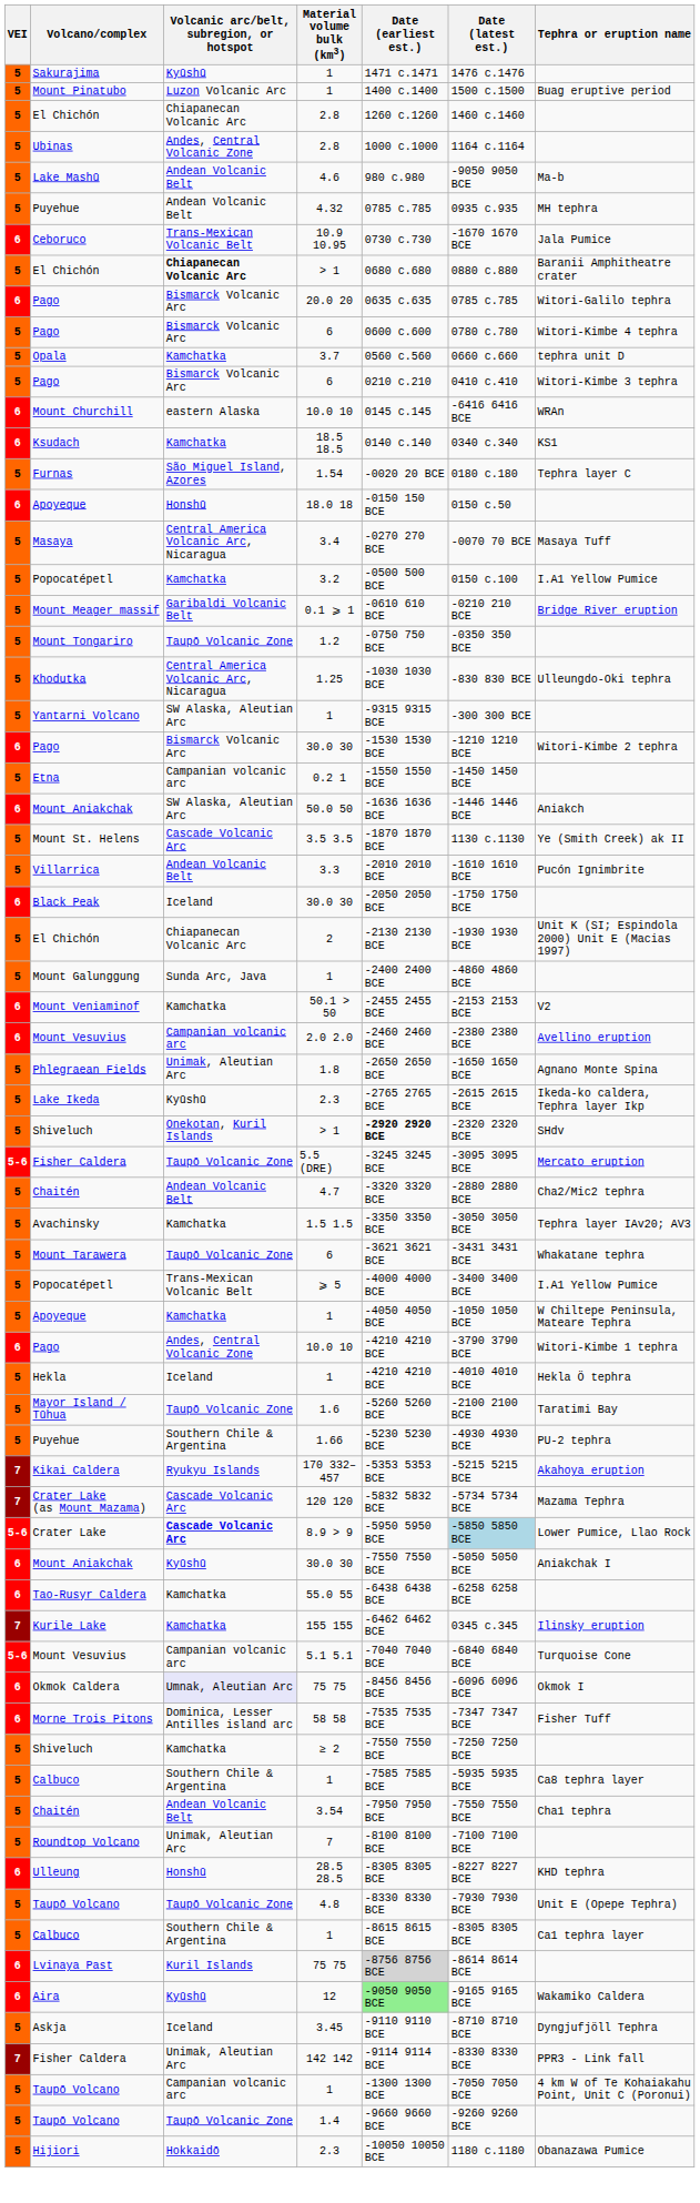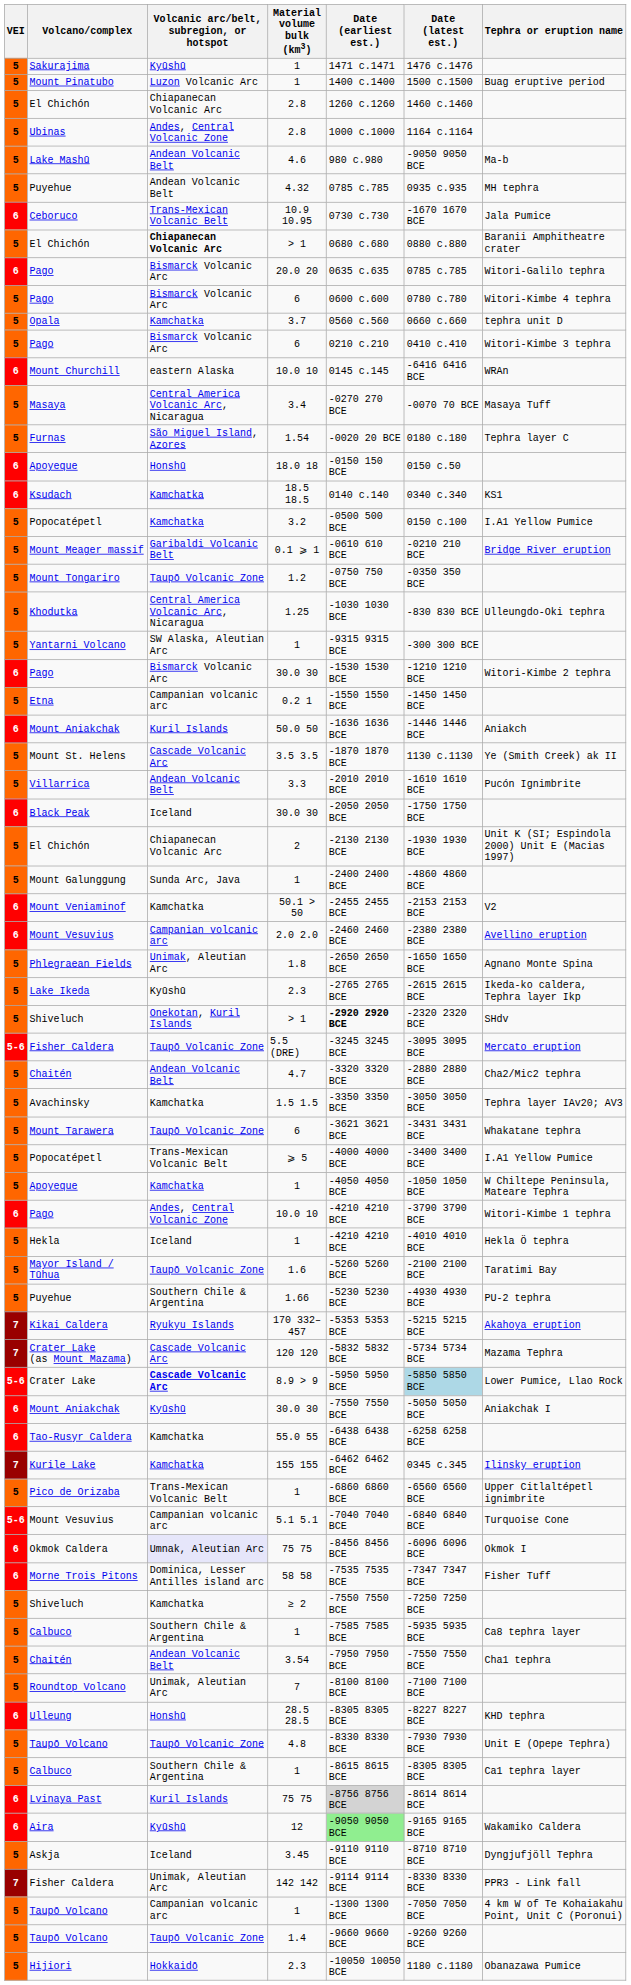 <table class="wikitable sortable">
 <tr>
 <th>VEI</th>
 <th width=150px>Volcano/complex</th>
 <th width=150px>Volcanic arc/belt,<br>subregion, or hotspot</th>
 <th width=70px>Material volume bulk<br>(km<sup>3</sup>)</th>
 <th data-sort-type="number" width=95px>Date<br>(earliest est.) </th>
 <th data-sort-type="number" width=95px>Date<br>(latest est.)</th>
 <th width=180px>Tephra or eruption name</th>
 </tr>
 <tr>
 <th style="background:#f60;">5</th>
 <td><a href='#'>Sakurajima</a></td>
 <td><a href='#'>Kyūshū</a></td>
 <td style="text-align: center;">1</td>
 <td><span>1471</span> c.1471</td>
 <td><span>1476</span> c.1476</td>
 <td></td>
 </tr>
 <tr>
 <th style="background:#f60;">5</th>
 <td><a href='#'>Mount Pinatubo</a></td>
 <td><a href='#'>Luzon</a> Volcanic Arc</td>
 <td style="text-align: center;">1</td>
 <td><span>1400</span> c.1400</td>
 <td><span>1500</span> c.1500</td>
 <td>Buag eruptive period</td>
 </tr>
 <tr>
 <th style="background:#f60;">5</th>
 <td>El Chichón</td>
 <td>Chiapanecan Volcanic Arc</td>
 <td style="text-align: center;">2.8</td>
 <td><span>1260</span> c.1260</td>
 <td><span>1460</span> c.1460</td>
 <td></td>
 </tr>
 <tr>
 <th style="background:#f60;">5</th>
 <td><a href='#'>Ubinas</a></td>
 <td><a href='#'>Andes</a>, <a href='#'>Central Volcanic Zone</a></td>
 <td style="text-align: center;">2.8</td>
 <td><span>1000</span> c.1000</td>
 <td><span>1164</span> c.1164</td>
 <td></td>
 </tr>
 <tr>
 <th style="background:#f60;">5</th>
 <td><a href='#'>Lake Mashū</a></td>
 <td><a href='#'>Andean Volcanic Belt</a></td>
 <td style="text-align: center;">4.6</td>
 <td><span>980</span> c.980</td>
 <td><span>-9050</span> 9050 BCE</td>
 <td>Ma-b</td>
 </tr>
 <tr>
 <th style="background:#f60;">5</th>
 <td>Puyehue</td>
 <td>Andean Volcanic Belt</td>
 <td style="text-align: center;">4.32</td>
 <td><span>0785</span> c.785</td>
 <td><span>0935</span> c.935</td>
 <td>MH tephra</td>
 </tr>
 <tr>
 <th style="background:#f00; color:white;">6</th>
 <td><a href='#'>Ceboruco</a></td>
 <td><a href='#'>Trans-Mexican Volcanic Belt</a></td>
 <td style="text-align: center;"><span>10.9</span> 10.95</td>
 <td><span>0730</span> c.730</td>
 <td><span>-1670</span> 1670 BCE</td>
 <td>Jala Pumice</td>
 </tr>
 <tr>
 <th style="background:#f60;">5</th>
 <td>El Chichón</td>
 <td><strong>Chiapanecan Volcanic Arc</strong></td>
 <td style="text-align: center;">> 1</td>
 <td><span>0680</span> c.680</td>
 <td><span>0880</span> c.880</td>
 <td>Baranii Amphitheatre crater</td>
 </tr>
 <tr>
 <th style="background:#f00; color:white;">6</th>
 <td><a href='#'>Pago</a></td>
 <td><a href='#'>Bismarck</a> Volcanic Arc</td>
 <td style="text-align: center;"><span>20.0</span> 20</td>
 <td><span>0635</span> c.635</td>
 <td><span>0785</span> c.785</td>
 <td>Witori-Galilo tephra</td>
 </tr>
 <tr>
 <th style="background:#f60;">5</th>
 <td><a href='#'>Pago</a></td>
 <td><a href='#'>Bismarck</a> Volcanic Arc</td>
 <td style="text-align: center;">6</td>
 <td><span>0600</span> c.600</td>
 <td><span>0780</span> c.780</td>
 <td>Witori-Kimbe 4 tephra</td>
 </tr>
 <tr>
 <th style="background:#f60;">5</th>
 <td><a href='#'>Opala</a></td>
 <td><a href='#'>Kamchatka</a></td>
 <td style="text-align: center;">3.7</td>
 <td><span>0560</span> c.560</td>
 <td><span>0660</span> c.660</td>
 <td>tephra unit D</td>
 </tr>
 <tr>
 <th style="background:#f60;">5</th>
 <td><a href='#'>Pago</a></td>
 <td><a href='#'>Bismarck</a> Volcanic Arc</td>
 <td style="text-align: center;">6</td>
 <td><span>0210</span> c.210</td>
 <td><span>0410</span> c.410</td>
 <td>Witori-Kimbe 3 tephra</td>
 </tr>
 <tr>
 <th style="background:#f00; color:white;">6</th>
 <td><a href='#'>Mount Churchill</a></td>
 <td>eastern Alaska</td>
 <td style="text-align: center;"><span>10.0</span> 10</td>
 <td><span>0145</span> c.145</td>
 <td><span>-6416</span> 6416 BCE</td>
 <td>WRAn</td>
 </tr>
 <tr>
-<th style="background:#f00; color:white;">6</th>
-<td><a href='#'>Ksudach</a></td>
-<td><a href='#'>Kamchatka</a></td>
-<td style="text-align: center;"><span>18.5</span> 18.5</td>
-<td><span>0140</span> c.140</td>
-<td><span>0340</span> c.340</td>
-<td>KS1</td>
+<th style="background:#f60;">5</th>
+<td><a href='#'>Masaya</a></td>
+<td><a href='#'>Central America Volcanic Arc</a>, Nicaragua</td>
+<td style="text-align: center;">3.4</td>
+<td><span>-0270</span> 270 BCE</td>
+<td><span>-0070</span> 70 BCE</td>
+<td>Masaya Tuff</td>
 </tr>
 <tr>
 <th style="background:#f60;">5</th>
 <td><a href='#'>Furnas</a></td>
 <td><a href='#'>São Miguel Island</a>, <a href='#'>Azores</a></td>
 <td style="text-align: center;">1.54</td>
 <td><span>-0020</span> 20 BCE</td>
 <td><span>0180</span> c.180</td>
 <td>Tephra layer C</td>
 </tr>
 <tr>
 <th style="background:#f00; color:white;">6</th>
 <td><a href='#'>Apoyeque</a></td>
 <td><a href='#'>Honshū</a></td>
 <td style="text-align: center;"><span>18.0</span> 18</td>
 <td><span>-0150</span> 150 BCE</td>
 <td><span>0150</span> c.50</td>
 <td></td>
 </tr>
 <tr>
-<th style="background:#f60;">5</th>
-<td><a href='#'>Masaya</a></td>
-<td><a href='#'>Central America Volcanic Arc</a>, Nicaragua</td>
-<td style="text-align: center;">3.4</td>
-<td><span>-0270</span> 270 BCE</td>
-<td><span>-0070</span> 70 BCE</td>
-<td>Masaya Tuff</td>
+<th style="background:#f00; color:white;">6</th>
+<td><a href='#'>Ksudach</a></td>
+<td><a href='#'>Kamchatka</a></td>
+<td style="text-align: center;"><span>18.5</span> 18.5</td>
+<td><span>0140</span> c.140</td>
+<td><span>0340</span> c.340</td>
+<td>KS1</td>
 </tr>
 <tr>
 <th style="background:#f60;">5</th>
 <td>Popocatépetl</td>
 <td><a href='#'>Kamchatka</a></td>
 <td style="text-align: center;">3.2</td>
 <td><span>-0500</span> 500 BCE</td>
 <td><span>0150</span> c.100</td>
 <td>I.A1 Yellow Pumice</td>
 </tr>
 <tr>
 <th style="background:#f60;">5</th>
 <td><a href='#'>Mount Meager massif</a></td>
 <td><a href='#'>Garibaldi Volcanic Belt</a></td>
 <td style="text-align: center;"><span>0.1</span> ⩾ 1</td>
 <td><span>-0610</span> 610 BCE</td>
 <td><span>-0210</span> 210 BCE</td>
 <td><a href='#'>Bridge River eruption</a></td>
 </tr>
 <tr>
 <th style="background:#f60;">5</th>
 <td><a href='#'>Mount Tongariro</a></td>
 <td><a href='#'>Taupō Volcanic Zone</a></td>
 <td style="text-align: center;">1.2</td>
 <td><span>-0750</span> 750 BCE</td>
 <td><span>-0350</span> 350 BCE</td>
 <td></td>
 </tr>
 <tr>
 <th style="background:#f60;">5</th>
 <td><a href='#'>Khodutka</a></td>
 <td><a href='#'>Central America Volcanic Arc</a>, Nicaragua</td>
 <td style="text-align: center;">1.25</td>
 <td><span>-1030</span> 1030 BCE</td>
 <td><span>-830</span> 830 BCE</td>
 <td>Ulleungdo-Oki tephra</td>
 </tr>
 <tr>
 <th style="background:#f60;">5</th>
 <td><a href='#'>Yantarni Volcano</a></td>
 <td>SW Alaska, Aleutian Arc</td>
 <td style="text-align: center;">1</td>
 <td><span>-9315</span> 9315 BCE</td>
 <td><span>-300</span> 300 BCE</td>
 <td></td>
 </tr>
 <tr>
 <th style="background:#f00; color:white;">6</th>
 <td><a href='#'>Pago</a></td>
 <td><a href='#'>Bismarck</a> Volcanic Arc</td>
 <td style="text-align: center;"><span>30.0</span> 30</td>
 <td><span>-1530</span> 1530 BCE</td>
 <td><span>-1210</span> 1210 BCE</td>
 <td>Witori-Kimbe 2 tephra</td>
 </tr>
 <tr>
 <th style="background:#f60;">5</th>
 <td><a href='#'>Etna</a></td>
 <td>Campanian volcanic arc</td>
 <td style="text-align: center;"><span>0.2</span> 1</td>
 <td><span>-1550</span> 1550 BCE</td>
 <td><span>-1450</span> 1450 BCE</td>
 <td></td>
 </tr>
 <tr>
 <th style="background:#f00; color:white;">6</th>
 <td><a href='#'>Mount Aniakchak</a></td>
-<td>SW Alaska, Aleutian Arc</td>
+<td><a href='#'>Kuril Islands</a></td>
 <td style="text-align: center;"><span>50.0</span> 50</td>
 <td><span>-1636</span> 1636 BCE</td>
 <td><span>-1446</span> 1446 BCE</td>
 <td>Aniakch</td>
 </tr>
 <tr>
 <th style="background:#f60;">5</th>
 <td>Mount St. Helens</td>
 <td><a href='#'>Cascade Volcanic Arc</a></td>
 <td style="text-align: center;"><span>3.5</span> 3.5</td>
 <td><span>-1870</span> 1870 BCE</td>
 <td><span>1130</span> c.1130</td>
 <td>Ye (Smith Creek) ak II</td>
 </tr>
 <tr>
 <th style="background:#f60;">5</th>
 <td><a href='#'>Villarrica</a></td>
 <td><a href='#'>Andean Volcanic Belt</a></td>
 <td style="text-align: center;">3.3</td>
 <td><span>-2010</span> 2010 BCE</td>
 <td><span>-1610</span> 1610 BCE</td>
 <td>Pucón Ignimbrite</td>
 </tr>
 <tr>
 <th style="background:#f00; color:white;">6</th>
 <td><a href='#'>Black Peak</a></td>
 <td>Iceland</td>
 <td style="text-align: center;"><span>30.0</span> 30</td>
 <td><span>-2050</span> 2050 BCE</td>
 <td><span>-1750</span> 1750 BCE</td>
 <td></td>
 </tr>
 <tr>
 <th style="background:#f60;">5</th>
 <td>El Chichón</td>
 <td>Chiapanecan Volcanic Arc</td>
 <td style="text-align: center;">2</td>
 <td><span>-2130</span> 2130 BCE</td>
 <td><span>-1930</span> 1930 BCE</td>
 <td>Unit K (SI; Espindola 2000) Unit E (Macias 1997)</td>
 </tr>
 <tr>
 <th style="background-color: #F60;">5</th>
 <td>Mount Galunggung</td>
 <td>Sunda Arc, Java</td>
 <td style="text-align: center;">1</td>
 <td><span>-2400</span> 2400 BCE</td>
 <td><span>-4860</span> 4860 BCE</td>
 <td></td>
 </tr>
 <tr>
 <th style="background:#f00; color:white;">6</th>
 <td><a href='#'>Mount Veniaminof</a></td>
 <td>Kamchatka</td>
 <td style="text-align: center;"><span>50.1</span> > 50</td>
 <td><span>-2455</span> 2455 BCE</td>
 <td><span>-2153</span> 2153 BCE</td>
 <td>V2</td>
 </tr>
 <tr>
 <th style="background:#f00;  color:white;">6</th>
 <td><a href='#'>Mount Vesuvius</a></td>
 <td><a href='#'>Campanian volcanic arc</a></td>
 <td style="text-align: center;"><span>2.0</span> 2.0</td>
 <td><span>-2460</span> 2460 BCE</td>
 <td><span>-2380</span> 2380 BCE</td>
 <td><a href='#'>Avellino eruption</a></td>
 </tr>
 <tr>
 <th style="background:#f60;">5</th>
 <td><a href='#'>Phlegraean Fields</a></td>
 <td><a href='#'>Unimak</a>, Aleutian Arc</td>
 <td style="text-align: center;">1.8</td>
 <td><span>-2650</span> 2650 BCE</td>
 <td><span>-1650</span> 1650 BCE</td>
 <td>Agnano Monte Spina</td>
 </tr>
 <tr>
 <th style="background:#f60;">5</th>
 <td><a href='#'>Lake Ikeda</a></td>
 <td>Kyūshū</td>
 <td style="text-align: center;">2.3</td>
 <td><span>-2765</span> 2765 BCE</td>
 <td><span>-2615</span> 2615 BCE</td>
 <td>Ikeda-ko caldera, Tephra layer Ikp</td>
 </tr>
 <tr>
 <th style="background:#f60;">5</th>
 <td>Shiveluch</td>
 <td><a href='#'>Onekotan</a>, <a href='#'>Kuril Islands</a></td>
 <td style="text-align: center;">> 1</td>
 <td><strong><span>-2920</span> 2920 BCE</strong></td>
 <td><span>-2320</span> 2320 BCE</td>
 <td>SHdv</td>
 </tr>
 <tr>
 <th style="background:#f00; color:white;">5-6</th>
 <td><a href='#'>Fisher Caldera</a></td>
 <td><a href='#'>Taupō Volcanic Zone</a></td>
 <td>5.5 (DRE)</td>
 <td><span>-3245</span> 3245 BCE</td>
 <td><span>-3095</span> 3095 BCE</td>
 <td><a href='#'>Mercato eruption</a></td>
 </tr>
 <tr>
 <th style="background:#F60;">5</th>
 <td><a href='#'>Chaitén</a></td>
 <td><a href='#'>Andean Volcanic Belt</a></td>
 <td style="text-align: center;">4.7</td>
 <td><span>-3320</span> 3320 BCE</td>
 <td><span>-2880</span> 2880 BCE</td>
 <td>Cha2/Mic2 tephra</td>
 </tr>
 <tr>
 <th style="background:#f60;">5</th>
 <td>Avachinsky</td>
 <td>Kamchatka</td>
 <td style="text-align: center;"><span>1.5</span> 1.5</td>
 <td><span>-3350</span> 3350 BCE</td>
 <td><span>-3050</span> 3050 BCE</td>
 <td>Tephra layer IAv20; AV3</td>
 </tr>
 <tr>
 <th style="background:#f60;">5</th>
 <td><a href='#'>Mount Tarawera</a></td>
 <td><a href='#'>Taupō Volcanic Zone</a></td>
 <td style="text-align: center;">6</td>
 <td><span>-3621</span> 3621 BCE</td>
 <td><span>-3431</span> 3431 BCE</td>
 <td>Whakatane tephra</td>
 </tr>
 <tr>
 <th style="background:#f60;">5</th>
 <td>Popocatépetl</td>
 <td>Trans-Mexican Volcanic Belt</td>
 <td style="text-align: center;">⩾ 5</td>
 <td><span>-4000</span> 4000 BCE</td>
 <td><span>-3400</span> 3400 BCE</td>
 <td>I.A1 Yellow Pumice</td>
 </tr>
 <tr>
 <th style="background:#f60;">5</th>
 <td><a href='#'>Apoyeque</a></td>
 <td><a href='#'>Kamchatka</a></td>
 <td style="text-align: center;">1</td>
 <td><span>-4050</span> 4050 BCE</td>
 <td><span>-1050</span> 1050 BCE</td>
 <td>W Chiltepe Peninsula, Mateare Tephra</td>
 </tr>
 <tr>
 <th style="background:#f00; color:white;">6</th>
 <td><a href='#'>Pago</a></td>
 <td><a href='#'>Andes</a>, <a href='#'>Central Volcanic Zone</a></td>
 <td style="text-align: center;"><span>10.0</span> 10</td>
 <td><span>-4210</span> 4210 BCE</td>
 <td><span>-3790</span> 3790 BCE</td>
 <td>Witori-Kimbe 1 tephra</td>
 </tr>
 <tr>
 <th style="background:#f60;">5</th>
 <td>Hekla</td>
 <td>Iceland</td>
 <td style="text-align: center;">1</td>
 <td><span>-4210</span> 4210 BCE</td>
 <td><span>-4010</span> 4010 BCE</td>
 <td>Hekla Ö tephra</td>
 </tr>
 <tr>
 <th style="background:#f60;">5</th>
 <td><a href='#'>Mayor Island / Tūhua</a></td>
 <td><a href='#'>Taupō Volcanic Zone</a></td>
 <td style="text-align: center;">1.6</td>
 <td><span>-5260</span> 5260 BCE</td>
 <td><span>-2100</span> 2100 BCE</td>
 <td>Taratimi Bay</td>
 </tr>
 <tr>
 <th style="background:#f60;">5</th>
 <td>Puyehue</td>
 <td>Southern Chile & Argentina</td>
 <td style="text-align: center;">1.66</td>
 <td><span>-5230</span> 5230 BCE</td>
 <td><span>-4930</span> 4930 BCE</td>
 <td>PU-2 tephra</td>
 </tr>
 <tr>
 <th style="background:#900; color:white;">7</th>
 <td><a href='#'>Kikai Caldera</a></td>
 <td><a href='#'>Ryukyu Islands</a></td>
 <td style="text-align: center;"><span>170</span> 332–457</td>
 <td><span>-5353</span> 5353 BCE</td>
 <td><span>-5215</span> 5215 BCE</td>
 <td><a href='#'>Akahoya eruption</a></td>
 </tr>
 <tr>
 <th style="background:#900; color:white;">7</th>
 <td><a href='#'>Crater Lake</a><br>(as <a href='#'>Mount Mazama</a>)</td>
 <td><a href='#'>Cascade Volcanic Arc</a></td>
 <td style="text-align: center;"><span>120</span> 120</td>
 <td><span>-5832</span> 5832 BCE</td>
 <td><span>-5734</span> 5734 BCE</td>
 <td>Mazama Tephra</td>
 </tr>
 <tr>
 <th style="background:#f00; color:white;">5-6</th>
 <td>Crater Lake</td>
 <td><strong><a href='#'>Cascade Volcanic Arc</a></strong></td>
 <td style="text-align: center;"><span>8.9</span> > 9</td>
 <td><span>-5950</span> 5950 BCE</td>
 <td style="background: lightblue;"><span>-5850</span> 5850 BCE</td>
 <td>Lower Pumice, Llao Rock</td>
 </tr>
 <tr>
 <th style="background:#f00; color:white;">6</th>
 <td><a href='#'>Mount Aniakchak</a></td>
 <td><a href='#'>Kyūshū</a></td>
 <td style="text-align: center;"><span>30.0</span> 30</td>
 <td><span>-7550</span> 7550 BCE</td>
 <td><span>-5050</span> 5050 BCE</td>
 <td>Aniakchak I</td>
 </tr>
 <tr>
 <th style="background:#f00; color:white;">6</th>
 <td><a href='#'>Tao-Rusyr Caldera</a></td>
 <td>Kamchatka</td>
 <td style="text-align: center;"><span>55.0</span> 55</td>
 <td><span>-6438</span> 6438 BCE</td>
 <td><span>-6258</span> 6258 BCE</td>
 <td></td>
 </tr>
 <tr>
 <th style="background:#900; color:white;">7</th>
 <td><a href='#'>Kurile Lake</a></td>
 <td><a href='#'>Kamchatka</a></td>
 <td style="text-align: center;"><span>155</span> 155</td>
 <td><span>-6462</span> 6462 BCE</td>
 <td><span>0345</span> c.345</td>
 <td><a href='#'>Ilinsky eruption</a></td>
 </tr>
 <tr>
+<th style="background:#f60;">5</th>
+<td><a href='#'>Pico de Orizaba</a></td>
+<td>Trans-Mexican Volcanic Belt</td>
+<td style="text-align: center;">1</td>
+<td><span>-6860</span> 6860 BCE</td>
+<td><span>-6560</span> 6560 BCE</td>
+<td>Upper Citlaltépetl ignimbrite</td>
+</tr>
+<tr>
 <th style="background:#f00; color:white;">5-6</th>
 <td>Mount Vesuvius</td>
 <td>Campanian volcanic arc</td>
 <td style="text-align: center;"><span>5.1</span> 5.1</td>
 <td><span>-7040</span> 7040 BCE</td>
 <td><span>-6840</span> 6840 BCE</td>
 <td>Turquoise Cone</td>
 </tr>
 <tr>
 <th style="background:#f00; color:white;">6</th>
 <td>Okmok Caldera</td>
 <td style="background: lavender;">Umnak, Aleutian Arc</td>
 <td style="text-align: center;"><span>75</span> 75</td>
 <td><span>-8456</span> 8456 BCE</td>
 <td><span>-6096</span> 6096 BCE</td>
 <td>Okmok I</td>
 </tr>
 <tr>
 <th style="background:#f00; color:white;">6</th>
 <td><a href='#'>Morne Trois Pitons</a></td>
 <td>Dominica, Lesser Antilles island arc</td>
 <td style="text-align: center;"><span>58</span> 58</td>
 <td><span>-7535</span> 7535 BCE</td>
 <td><span>-7347</span> 7347 BCE</td>
 <td>Fisher Tuff</td>
 </tr>
 <tr>
 <th style="background:#f60;">5</th>
 <td>Shiveluch</td>
 <td>Kamchatka</td>
 <td style="text-align: center;">≥ 2</td>
 <td><span>-7550</span> 7550 BCE</td>
 <td><span>-7250</span> 7250 BCE</td>
 <td></td>
 </tr>
 <tr>
 <th style="background:#f60;">5</th>
 <td><a href='#'>Calbuco</a></td>
 <td>Southern Chile & Argentina</td>
 <td style="text-align: center;">1</td>
 <td><span>-7585</span> 7585 BCE</td>
 <td><span>-5935</span> 5935 BCE</td>
 <td>Ca8 tephra layer</td>
 </tr>
 <tr>
 <th style="background:#F60;">5</th>
 <td><a href='#'>Chaitén</a></td>
 <td><a href='#'>Andean Volcanic Belt</a></td>
 <td style="text-align: center;">3.54</td>
 <td><span>-7950</span> 7950 BCE</td>
 <td><span>-7550</span> 7550 BCE</td>
 <td>Cha1 tephra</td>
 </tr>
 <tr>
 <th style="background:#f60;">5</th>
 <td><a href='#'>Roundtop Volcano</a></td>
 <td>Unimak, Aleutian Arc</td>
 <td style="text-align: center;">7</td>
 <td><span>-8100</span> 8100 BCE</td>
 <td><span>-7100</span> 7100 BCE</td>
 <td></td>
 </tr>
 <tr>
 <th style="background:#f00; color:white;">6</th>
 <td><a href='#'>Ulleung</a></td>
 <td><a href='#'>Honshū</a></td>
 <td style="text-align: center;"><span>28.5</span> 28.5</td>
 <td><span>-8305</span> 8305 BCE</td>
 <td><span>-8227</span> 8227 BCE</td>
 <td>KHD tephra</td>
 </tr>
 <tr>
 <th style="background:#f60;">5</th>
 <td><a href='#'>Taupō Volcano</a></td>
 <td><a href='#'>Taupō Volcanic Zone</a></td>
 <td style="text-align: center;">4.8</td>
 <td><span>-8330</span> 8330 BCE</td>
 <td><span>-7930</span> 7930 BCE</td>
 <td>Unit E (Opepe Tephra)</td>
 </tr>
 <tr>
 <th style="background:#f60;">5</th>
 <td><a href='#'>Calbuco</a></td>
 <td>Southern Chile & Argentina</td>
 <td style="text-align: center;">1</td>
 <td><span>-8615</span> 8615 BCE</td>
 <td><span>-8305</span> 8305 BCE</td>
 <td>Ca1 tephra layer</td>
 </tr>
 <tr>
 <th style="background:#f00; color:white;">6</th>
 <td><a href='#'>Lvinaya Past</a></td>
 <td><a href='#'>Kuril Islands</a></td>
 <td style="text-align: center;"><span>75</span> 75</td>
 <td style="background: lightgrey;"><span>-8756</span> 8756 BCE</td>
 <td><span>-8614</span> 8614 BCE</td>
 <td></td>
 </tr>
 <tr>
 <th style="background:#f00; color:white;">6</th>
 <td><a href='#'>Aira</a></td>
 <td><a href='#'>Kyūshū</a></td>
 <td style="text-align: center;">12</td>
 <td style="background: lightgreen;"><span>-9050</span> 9050 BCE</td>
 <td><span>-9165</span> 9165 BCE</td>
 <td>Wakamiko Caldera</td>
 </tr>
 <tr>
 <th style="background:#f60;">5</th>
 <td>Askja</td>
 <td>Iceland</td>
 <td style="text-align: center;">3.45</td>
 <td><span>-9110</span> 9110 BCE</td>
 <td><span>-8710</span> 8710 BCE</td>
 <td>Dyngjufjöll Tephra</td>
 </tr>
 <tr>
 <th style="background:#900; color:white;">7</th>
 <td>Fisher Caldera</td>
 <td>Unimak, Aleutian Arc</td>
 <td style="text-align: center;"><span>142</span> 142</td>
 <td><span>-9114</span> 9114 BCE</td>
 <td><span>-8330</span> 8330 BCE</td>
 <td>PPR3 - Link fall</td>
 </tr>
 <tr>
 <th style="background:#f60;">5</th>
 <td><a href='#'>Taupō Volcano</a></td>
 <td>Campanian volcanic arc</td>
 <td style="text-align: center;">1</td>
 <td><span>-1300</span> 1300 BCE</td>
 <td><span>-7050</span> 7050 BCE</td>
 <td>4 km W of Te Kohaiakahu Point, Unit C (Poronui)</td>
 </tr>
 <tr>
 <th style="background:#f60;">5</th>
 <td><a href='#'>Taupō Volcano</a></td>
 <td><a href='#'>Taupō Volcanic Zone</a></td>
 <td style="text-align: center;">1.4</td>
 <td><span>-9660</span> 9660 BCE</td>
 <td><span>-9260</span> 9260 BCE</td>
 <td></td>
 </tr>
 <tr>
 <th style="background:#f60;">5</th>
 <td><a href='#'>Hijiori</a></td>
 <td><a href='#'>Hokkaidō</a></td>
 <td style="text-align: center;">2.3</td>
 <td><span>-10050</span> 10050 BCE</td>
 <td><span>1180</span> c.1180</td>
 <td>Obanazawa Pumice</td>
 </tr>
 </table>
